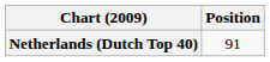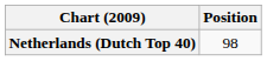 <table class="wikitable plainrowheaders" style="text-align:center">
 <tr>
 <th scope="col">Chart (2009)</th>
 <th scope="col">Position</th>
 </tr>
 <tr>
 <th scope="row">Netherlands (Dutch Top 40)</th>
-<td>91</td>
+<td>98</td>
 </tr>
 </table>
